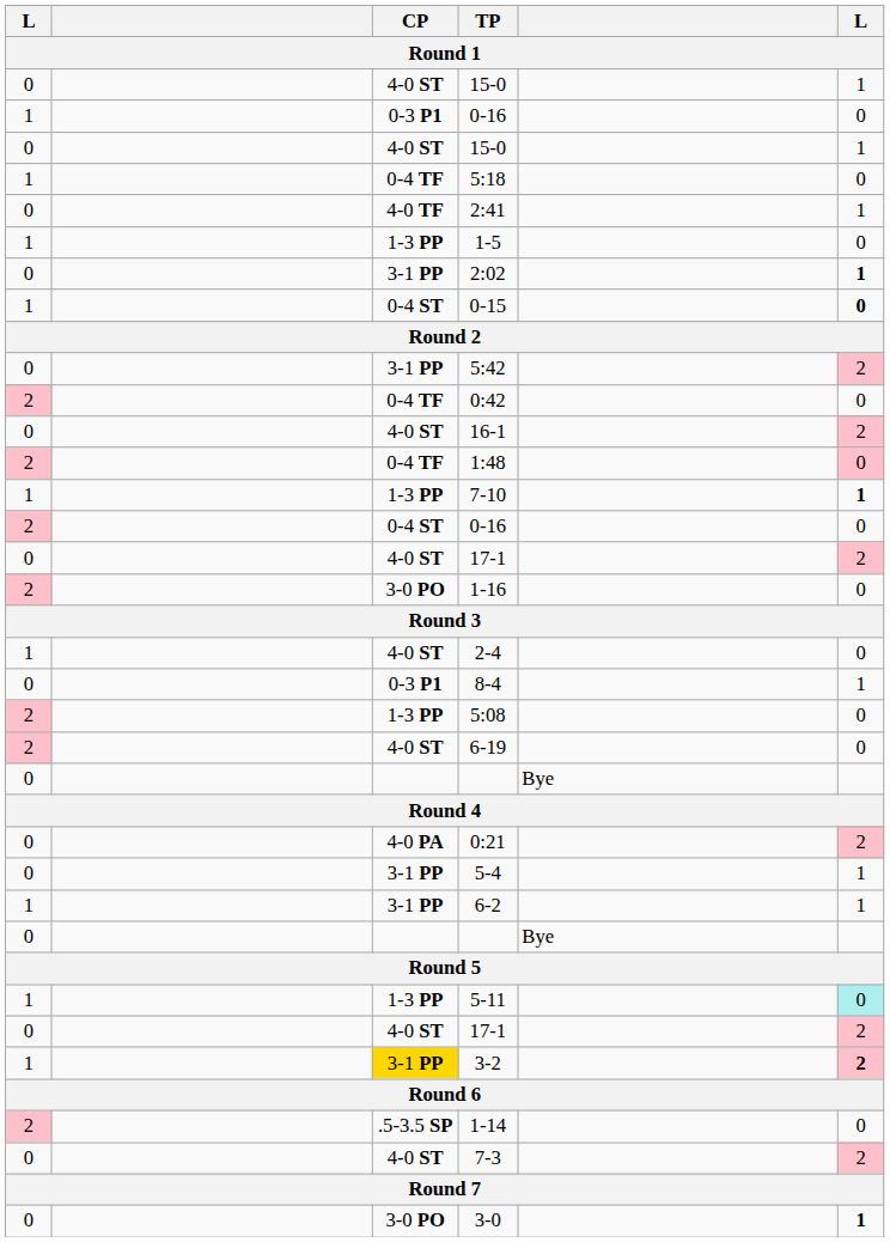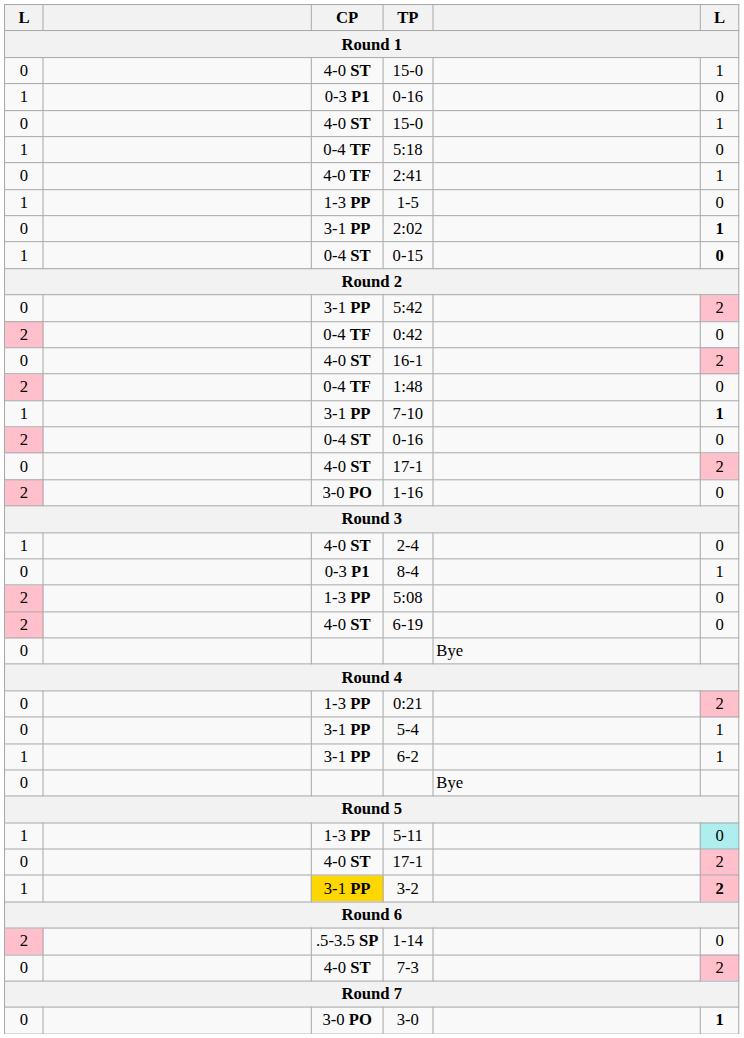 <table class="wikitable" style="text-align: center;" |>
 <tr>
 <th width="30">L</th>
 <th width="250"></th>
 <th width="62">CP</th>
 <th width="40">TP</th>
 <th width="250"></th>
 <th width="30">L</th>
 </tr>
 <tr>
 <th colspan="7">Round 1</th>
 </tr>
 <tr>
 <td>0</td>
 <td style="text-align:left;"><strong></strong></td>
 <td>4-0 <strong>ST</strong></td>
 <td>15-0</td>
 <td style="text-align:left;"></td>
 <td>1</td>
 </tr>
 <tr>
 <td>1</td>
 <td style="text-align:left;"></td>
 <td>0-3 <strong>P1</strong></td>
 <td>0-16</td>
 <td style="text-align:left;"><strong></strong></td>
 <td>0</td>
 </tr>
 <tr>
 <td>0</td>
 <td style="text-align:left;"><strong></strong></td>
 <td>4-0 <strong>ST</strong></td>
 <td>15-0</td>
 <td style="text-align:left;"></td>
 <td>1</td>
 </tr>
 <tr>
 <td>1</td>
 <td style="text-align:left;"></td>
 <td>0-4 <strong>TF</strong></td>
 <td>5:18</td>
 <td style="text-align:left;"><strong></strong></td>
 <td>0</td>
 </tr>
 <tr>
 <td>0</td>
 <td style="text-align:left;"><strong></strong></td>
 <td>4-0 <strong>TF</strong></td>
 <td>2:41</td>
 <td style="text-align:left;"></td>
 <td>1</td>
 </tr>
 <tr>
 <td>1</td>
 <td style="text-align:left;"></td>
 <td>1-3 <strong>PP</strong></td>
 <td>1-5</td>
 <td style="text-align:left;"><strong></strong></td>
 <td>0</td>
 </tr>
 <tr>
 <td>0</td>
 <td style="text-align:left;"><strong></strong></td>
 <td>3-1 <strong>PP</strong></td>
 <td>2:02</td>
 <td style="text-align:left;"></td>
 <td><strong>1</strong></td>
 </tr>
 <tr>
 <td>1</td>
 <td style="text-align:left;"></td>
 <td>0-4 <strong>ST</strong></td>
 <td>0-15</td>
 <td style="text-align:left;"><strong></strong></td>
 <td><strong>0</strong></td>
 </tr>
 <tr>
 <th colspan="7">Round 2</th>
 </tr>
 <tr>
 <td>0</td>
 <td style="text-align:left;"><strong></strong></td>
 <td>3-1 <strong>PP</strong></td>
 <td>5:42</td>
 <td style="text-align:left;"></td>
 <td bgcolor=pink>2</td>
 </tr>
 <tr>
 <td bgcolor=pink>2</td>
 <td style="text-align:left;"></td>
 <td>0-4 <strong>TF</strong></td>
 <td>0:42</td>
 <td style="text-align:left;"><strong></strong></td>
 <td>0</td>
 </tr>
 <tr>
 <td>0</td>
 <td style="text-align:left;"><strong></strong></td>
 <td>4-0 <strong>ST</strong></td>
 <td>16-1</td>
 <td style="text-align:left;"></td>
 <td bgcolor=pink>2</td>
 </tr>
 <tr>
 <td bgcolor=pink>2</td>
 <td style="text-align:left;"></td>
 <td>0-4 <strong>TF</strong></td>
 <td>1:48</td>
 <td style="text-align:left;"><strong></strong></td>
-<td style="background: pink;">0</td>
+<td>0</td>
 </tr>
 <tr>
 <td>1</td>
 <td style="text-align:left;"></td>
-<td>1-3 <strong>PP</strong></td>
+<td>3-1 <strong>PP</strong></td>
 <td>7-10</td>
 <td style="text-align:left;"><strong></strong></td>
 <td><strong>1</strong></td>
 </tr>
 <tr>
 <td bgcolor=pink>2</td>
 <td style="text-align:left;"></td>
 <td>0-4 <strong>ST</strong></td>
 <td>0-16</td>
 <td style="text-align:left;"><strong></strong></td>
 <td>0</td>
 </tr>
 <tr>
 <td>0</td>
 <td style="text-align:left;"><strong></strong></td>
 <td>4-0 <strong>ST</strong></td>
 <td>17-1</td>
 <td style="text-align:left;"></td>
 <td bgcolor=pink>2</td>
 </tr>
 <tr>
 <td bgcolor=pink>2</td>
 <td style="text-align:left;"></td>
 <td>3-0 <strong>PO</strong></td>
 <td>1-16</td>
 <td style="text-align:left;"><strong></strong></td>
 <td>0</td>
 </tr>
 <tr>
 <th colspan="7">Round 3</th>
 </tr>
 <tr>
 <td>1</td>
 <td style="text-align:left;"></td>
 <td>4-0 <strong>ST</strong></td>
 <td>2-4</td>
 <td style="text-align:left;"><strong></strong></td>
 <td>0</td>
 </tr>
 <tr>
 <td>0</td>
 <td style="text-align:left;"><strong></strong></td>
 <td>0-3 <strong>P1</strong></td>
 <td>8-4</td>
 <td style="text-align:left;"></td>
 <td>1</td>
 </tr>
 <tr>
 <td bgcolor=pink>2</td>
 <td style="text-align:left;"></td>
 <td>1-3 <strong>PP</strong></td>
 <td>5:08</td>
 <td style="text-align:left;"><strong></strong></td>
 <td>0</td>
 </tr>
 <tr>
 <td bgcolor=pink>2</td>
 <td style="text-align:left;"></td>
 <td>4-0 <strong>ST</strong></td>
 <td>6-19</td>
 <td style="text-align:left;"><strong></strong></td>
 <td>0</td>
 </tr>
 <tr>
 <td>0</td>
 <td style="text-align:left;"><strong></strong></td>
 <td></td>
 <td></td>
 <td style="text-align:left;">Bye</td>
 <td></td>
 </tr>
 <tr>
 <th colspan="7">Round 4</th>
 </tr>
 <tr>
 <td>0</td>
 <td style="text-align:left;"><strong></strong></td>
-<td>4-0 <strong>PA</strong></td>
+<td>1-3 <strong>PP</strong></td>
 <td>0:21</td>
 <td style="text-align:left;"></td>
 <td bgcolor=pink>2</td>
 </tr>
 <tr>
 <td>0</td>
 <td style="text-align:left;"><strong></strong></td>
 <td>3-1 <strong>PP</strong></td>
 <td>5-4</td>
 <td style="text-align:left;"></td>
 <td>1</td>
 </tr>
 <tr>
 <td>1</td>
 <td style="text-align:left;"><strong></strong></td>
 <td>3-1 <strong>PP</strong></td>
 <td>6-2</td>
 <td style="text-align:left;"></td>
 <td>1</td>
 </tr>
 <tr>
 <td>0</td>
 <td style="text-align:left;"><strong></strong></td>
 <td></td>
 <td></td>
 <td style="text-align:left;">Bye</td>
 <td></td>
 </tr>
 <tr>
 <th colspan="7">Round 5</th>
 </tr>
 <tr>
 <td>1</td>
 <td style="text-align:left;"></td>
 <td>1-3 <strong>PP</strong></td>
 <td>5-11</td>
 <td style="text-align:left;"><strong></strong></td>
 <td style="background: paleturquoise;">0</td>
 </tr>
 <tr>
 <td>0</td>
 <td style="text-align:left;"><strong></strong></td>
 <td>4-0 <strong>ST</strong></td>
 <td>17-1</td>
 <td style="text-align:left;"></td>
 <td bgcolor=pink>2</td>
 </tr>
 <tr>
 <td>1</td>
 <td style="text-align:left;"><strong></strong></td>
 <td style="background: gold;">3-1 <strong>PP</strong></td>
 <td>3-2</td>
 <td style="text-align:left;"></td>
 <td bgcolor=pink><strong>2</strong></td>
 </tr>
 <tr>
 <th colspan="7">Round 6</th>
 </tr>
 <tr>
 <td bgcolor=pink>2</td>
 <td style="text-align:left;"></td>
 <td>.5-3.5 <strong>SP</strong></td>
 <td>1-14</td>
 <td style="text-align:left;"><strong></strong></td>
 <td>0</td>
 </tr>
 <tr>
 <td>0</td>
 <td style="text-align:left;"><strong></strong></td>
 <td>4-0 <strong>ST</strong></td>
 <td>7-3</td>
 <td style="text-align:left;"></td>
 <td bgcolor=pink>2</td>
 </tr>
 <tr>
 <th colspan="7">Round 7</th>
 </tr>
 <tr>
 <td>0</td>
 <td style="text-align:left;"><strong></strong></td>
 <td>3-0 <strong>PO</strong></td>
 <td>3-0</td>
 <td style="text-align:left;"></td>
 <td><strong>1</strong></td>
 </tr>
 </table>
